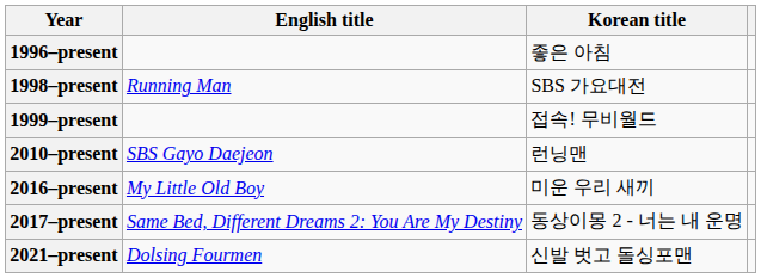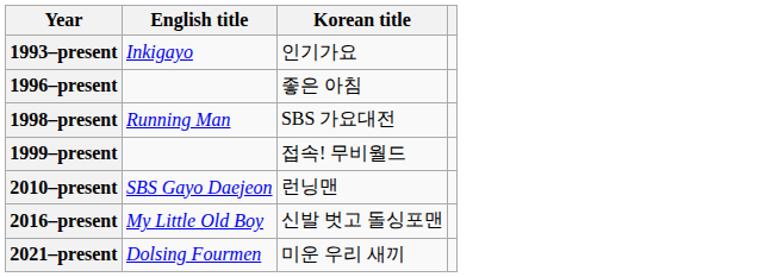 <table class="wikitable sortable plainrowheaders">
 <tr>
 <th scope="col">Year</th>
 <th scope="col">English title</th>
 <th scope="col">Korean title</th>
 <th scope="col" class="unsortable"></th>
+</tr>
+<tr>
+<th scope="row">1993–present</th>
+<td><em><a href='#'>Inkigayo</a></em></td>
+<td>인기가요</td>
+<td></td>
 </tr>
 <tr>
 <th scope="row">1996–present</th>
 <td><em></em></td>
 <td>좋은 아침</td>
 <td></td>
 </tr>
 <tr>
 <th scope="row">1998–present</th>
 <td><em><a href='#'>Running Man</a></em></td>
 <td>SBS 가요대전</td>
 <td></td>
 </tr>
 <tr>
 <th scope="row">1999–present</th>
 <td><em></em></td>
 <td>접속! 무비월드</td>
 <td></td>
 </tr>
 <tr>
 <th scope="row">2010–present</th>
 <td><em><a href='#'>SBS Gayo Daejeon</a></em></td>
 <td>런닝맨</td>
 <td></td>
 </tr>
 <tr>
 <th scope="row">2016–present</th>
 <td><em><a href='#'>My Little Old Boy</a></em></td>
-<td>미운 우리 새끼</td>
-<td></td>
-</tr>
-<tr>
-<th scope="row">2017–present</th>
-<td><em><a href='#'>Same Bed, Different Dreams 2: You Are My Destiny</a></em></td>
-<td>동상이몽 2 - 너는 내 운명</td>
+<td>신발 벗고 돌싱포맨</td>
 <td></td>
 </tr>
 <tr>
 <th scope="row">2021–present</th>
 <td><em><a href='#'>Dolsing Fourmen</a></em></td>
-<td>신발 벗고 돌싱포맨</td>
+<td>미운 우리 새끼</td>
 <td></td>
 </tr>
 <tr>
 </tr>
 </table>
